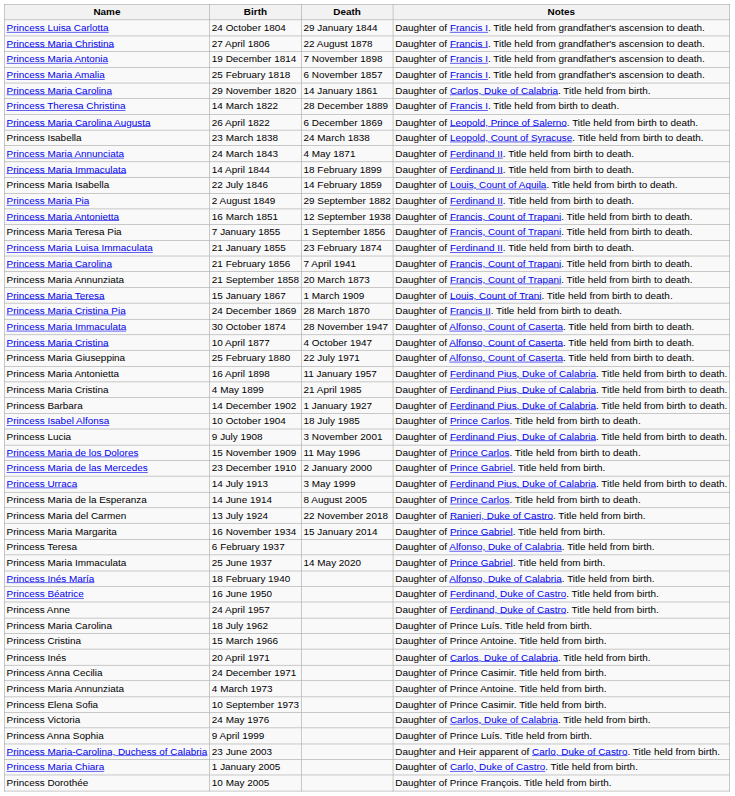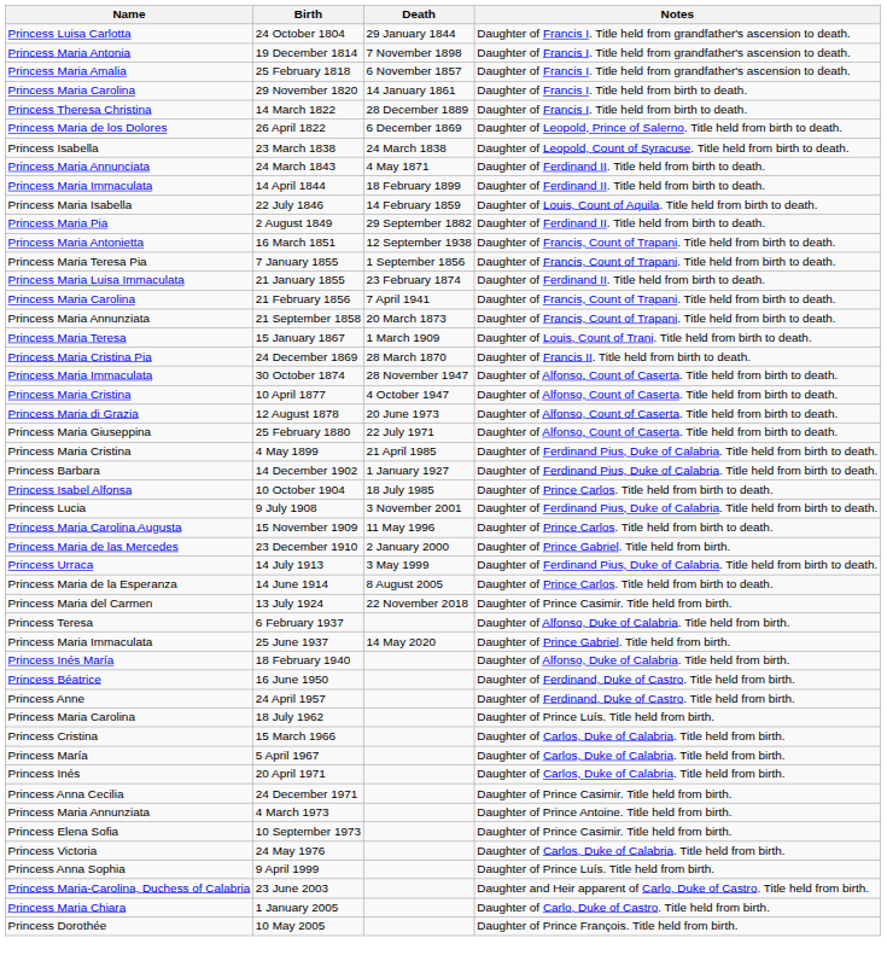 <table class="wikitable sticky-header">
 <tr>
 <th>Name</th>
 <th>Birth</th>
 <th>Death</th>
 <th>Notes</th>
 </tr>
 <tr>
 <td><a href='#'>Princess Luisa Carlotta</a></td>
 <td>24 October 1804</td>
 <td>29 January 1844</td>
-<td>Daughter of <a href='#'>Francis I</a>. Title held from grandfather's ascension to death.</td>
-</tr>
-<tr>
-<td><a href='#'>Princess Maria Christina</a></td>
-<td>27 April 1806</td>
-<td>22 August 1878</td>
 <td>Daughter of <a href='#'>Francis I</a>. Title held from grandfather's ascension to death.</td>
 </tr>
 <tr>
 <td><a href='#'>Princess Maria Antonia</a></td>
 <td>19 December 1814</td>
 <td>7 November 1898</td>
 <td>Daughter of <a href='#'>Francis I</a>. Title held from grandfather's ascension to death.</td>
 </tr>
 <tr>
 <td><a href='#'>Princess Maria Amalia</a></td>
 <td>25 February 1818</td>
 <td>6 November 1857</td>
 <td>Daughter of <a href='#'>Francis I</a>. Title held from grandfather's ascension to death.</td>
 </tr>
 <tr>
 <td><a href='#'>Princess Maria Carolina</a></td>
 <td>29 November 1820</td>
 <td>14 January 1861</td>
-<td>Daughter of <a href='#'>Carlos, Duke of Calabria</a>. Title held from birth.</td>
+<td>Daughter of <a href='#'>Francis I</a>. Title held from birth to death.</td>
 </tr>
 <tr>
 <td><a href='#'>Princess Theresa Christina</a></td>
 <td>14 March 1822</td>
 <td>28 December 1889</td>
 <td>Daughter of <a href='#'>Francis I</a>. Title held from birth to death.</td>
 </tr>
 <tr>
-<td><a href='#'>Princess Maria Carolina Augusta</a></td>
+<td><a href='#'>Princess Maria de los Dolores</a></td>
 <td>26 April 1822</td>
 <td>6 December 1869</td>
 <td>Daughter of <a href='#'>Leopold, Prince of Salerno</a>. Title held from birth to death.</td>
 </tr>
 <tr>
 <td>Princess Isabella</td>
 <td>23 March 1838</td>
 <td>24 March 1838</td>
 <td>Daughter of <a href='#'>Leopold, Count of Syracuse</a>. Title held from birth to death.</td>
 </tr>
 <tr>
 <td><a href='#'>Princess Maria Annunciata</a></td>
 <td>24 March 1843</td>
 <td>4 May 1871</td>
 <td>Daughter of <a href='#'>Ferdinand II</a>. Title held from birth to death.</td>
 </tr>
 <tr>
 <td><a href='#'>Princess Maria Immaculata</a></td>
 <td>14 April 1844</td>
 <td>18 February 1899</td>
 <td>Daughter of <a href='#'>Ferdinand II</a>. Title held from birth to death.</td>
 </tr>
 <tr>
 <td>Princess Maria Isabella</td>
 <td>22 July 1846</td>
 <td>14 February 1859</td>
 <td>Daughter of <a href='#'>Louis, Count of Aquila</a>. Title held from birth to death.</td>
 </tr>
 <tr>
 <td><a href='#'>Princess Maria Pia</a></td>
 <td>2 August 1849</td>
 <td>29 September 1882</td>
 <td>Daughter of <a href='#'>Ferdinand II</a>. Title held from birth to death.</td>
 </tr>
 <tr>
 <td><a href='#'>Princess Maria Antonietta</a></td>
 <td>16 March 1851</td>
 <td>12 September 1938</td>
 <td>Daughter of <a href='#'>Francis, Count of Trapani</a>. Title held from birth to death.</td>
 </tr>
 <tr>
 <td>Princess Maria Teresa Pia</td>
 <td>7 January 1855</td>
 <td>1 September 1856</td>
 <td>Daughter of <a href='#'>Francis, Count of Trapani</a>. Title held from birth to death.</td>
 </tr>
 <tr>
 <td><a href='#'>Princess Maria Luisa Immaculata</a></td>
 <td>21 January 1855</td>
 <td>23 February 1874</td>
 <td>Daughter of <a href='#'>Ferdinand II</a>. Title held from birth to death.</td>
 </tr>
 <tr>
 <td><a href='#'>Princess Maria Carolina</a></td>
 <td>21 February 1856</td>
 <td>7 April 1941</td>
 <td>Daughter of <a href='#'>Francis, Count of Trapani</a>. Title held from birth to death.</td>
 </tr>
 <tr>
 <td>Princess Maria Annunziata</td>
 <td>21 September 1858</td>
 <td>20 March 1873</td>
 <td>Daughter of <a href='#'>Francis, Count of Trapani</a>. Title held from birth to death.</td>
 </tr>
 <tr>
 <td><a href='#'>Princess Maria Teresa</a></td>
 <td>15 January 1867</td>
 <td>1 March 1909</td>
 <td>Daughter of <a href='#'>Louis, Count of Trani</a>. Title held from birth to death.</td>
 </tr>
 <tr>
 <td><a href='#'>Princess Maria Cristina Pia</a></td>
 <td>24 December 1869</td>
 <td>28 March 1870</td>
 <td>Daughter of <a href='#'>Francis II</a>. Title held from birth to death.</td>
 </tr>
 <tr>
 <td><a href='#'>Princess Maria Immaculata</a></td>
 <td>30 October 1874</td>
 <td>28 November 1947</td>
 <td>Daughter of <a href='#'>Alfonso, Count of Caserta</a>. Title held from birth to death.</td>
 </tr>
 <tr>
 <td><a href='#'>Princess Maria Cristina</a></td>
 <td>10 April 1877</td>
 <td>4 October 1947</td>
 <td>Daughter of <a href='#'>Alfonso, Count of Caserta</a>. Title held from birth to death.</td>
 </tr>
 <tr>
+<td><a href='#'>Princess Maria di Grazia</a></td>
+<td>12 August 1878</td>
+<td>20 June 1973</td>
+<td>Daughter of <a href='#'>Alfonso, Count of Caserta</a>. Title held from birth to death.</td>
+</tr>
+<tr>
 <td>Princess Maria Giuseppina</td>
 <td>25 February 1880</td>
 <td>22 July 1971</td>
 <td>Daughter of <a href='#'>Alfonso, Count of Caserta</a>. Title held from birth to death.</td>
-</tr>
-<tr>
-<td>Princess Maria Antonietta</td>
-<td>16 April 1898</td>
-<td>11 January 1957</td>
-<td>Daughter of <a href='#'>Ferdinand Pius, Duke of Calabria</a>. Title held from birth to death.</td>
 </tr>
 <tr>
 <td>Princess Maria Cristina</td>
 <td>4 May 1899</td>
 <td>21 April 1985</td>
 <td>Daughter of <a href='#'>Ferdinand Pius, Duke of Calabria</a>. Title held from birth to death.</td>
 </tr>
 <tr>
 <td>Princess Barbara</td>
 <td>14 December 1902</td>
 <td>1 January 1927</td>
 <td>Daughter of <a href='#'>Ferdinand Pius, Duke of Calabria</a>. Title held from birth to death.</td>
 </tr>
 <tr>
 <td><a href='#'>Princess Isabel Alfonsa</a></td>
 <td>10 October 1904</td>
 <td>18 July 1985</td>
 <td>Daughter of <a href='#'>Prince Carlos</a>. Title held from birth to death.</td>
 </tr>
 <tr>
 <td>Princess Lucia</td>
 <td>9 July 1908</td>
 <td>3 November 2001</td>
 <td>Daughter of <a href='#'>Ferdinand Pius, Duke of Calabria</a>. Title held from birth to death.</td>
 </tr>
 <tr>
-<td><a href='#'>Princess Maria de los Dolores</a></td>
+<td><a href='#'>Princess Maria Carolina Augusta</a></td>
 <td>15 November 1909</td>
 <td>11 May 1996</td>
 <td>Daughter of <a href='#'>Prince Carlos</a>. Title held from birth to death.</td>
 </tr>
 <tr>
 <td><a href='#'>Princess Maria de las Mercedes</a></td>
 <td>23 December 1910</td>
 <td>2 January 2000</td>
 <td>Daughter of <a href='#'>Prince Gabriel</a>. Title held from birth.</td>
 </tr>
 <tr>
 <td><a href='#'>Princess Urraca</a></td>
 <td>14 July 1913</td>
 <td>3 May 1999</td>
 <td>Daughter of <a href='#'>Ferdinand Pius, Duke of Calabria</a>. Title held from birth to death.</td>
 </tr>
 <tr>
 <td>Princess Maria de la Esperanza</td>
 <td>14 June 1914</td>
 <td>8 August 2005</td>
 <td>Daughter of <a href='#'>Prince Carlos</a>. Title held from birth to death.</td>
 </tr>
 <tr>
 <td>Princess Maria del Carmen</td>
 <td>13 July 1924</td>
 <td>22 November 2018</td>
-<td>Daughter of <a href='#'>Ranieri, Duke of Castro</a>. Title held from birth.</td>
-</tr>
-<tr>
-<td>Princess Maria Margarita</td>
-<td>16 November 1934</td>
-<td>15 January 2014</td>
-<td>Daughter of <a href='#'>Prince Gabriel</a>. Title held from birth.</td>
+<td>Daughter of Prince Casimir. Title held from birth.</td>
 </tr>
 <tr>
 <td>Princess Teresa</td>
 <td>6 February 1937</td>
 <td></td>
 <td>Daughter of <a href='#'>Alfonso, Duke of Calabria</a>. Title held from birth.</td>
 </tr>
 <tr>
 <td>Princess Maria Immaculata</td>
 <td>25 June 1937</td>
 <td>14 May 2020</td>
 <td>Daughter of <a href='#'>Prince Gabriel</a>. Title held from birth.</td>
 </tr>
 <tr>
 <td><a href='#'>Princess Inés María</a></td>
 <td>18 February 1940</td>
 <td></td>
 <td>Daughter of <a href='#'>Alfonso, Duke of Calabria</a>. Title held from birth.</td>
 </tr>
 <tr>
 <td><a href='#'>Princess Béatrice</a></td>
 <td>16 June 1950</td>
 <td></td>
 <td>Daughter of <a href='#'>Ferdinand, Duke of Castro</a>. Title held from birth.</td>
 </tr>
 <tr>
 <td>Princess Anne</td>
 <td>24 April 1957</td>
 <td></td>
 <td>Daughter of <a href='#'>Ferdinand, Duke of Castro</a>. Title held from birth.</td>
 </tr>
 <tr>
 <td>Princess Maria Carolina</td>
 <td>18 July 1962</td>
 <td></td>
 <td>Daughter of Prince Luís. Title held from birth.</td>
 </tr>
 <tr>
 <td>Princess Cristina</td>
 <td>15 March 1966</td>
 <td></td>
-<td>Daughter of Prince Antoine. Title held from birth.</td>
+<td>Daughter of <a href='#'>Carlos, Duke of Calabria</a>. Title held from birth.</td>
+</tr>
+<tr>
+<td>Princess María</td>
+<td>5 April 1967</td>
+<td></td>
+<td>Daughter of <a href='#'>Carlos, Duke of Calabria</a>. Title held from birth.</td>
 </tr>
 <tr>
 <td>Princess Inés</td>
 <td>20 April 1971</td>
 <td></td>
 <td>Daughter of <a href='#'>Carlos, Duke of Calabria</a>. Title held from birth.</td>
 </tr>
 <tr>
 <td>Princess Anna Cecilia</td>
 <td>24 December 1971</td>
 <td></td>
 <td>Daughter of Prince Casimir. Title held from birth.</td>
 </tr>
 <tr>
 <td>Princess Maria Annunziata</td>
 <td>4 March 1973</td>
 <td></td>
 <td>Daughter of Prince Antoine. Title held from birth.</td>
 </tr>
 <tr>
 <td>Princess Elena Sofia</td>
 <td>10 September 1973</td>
 <td></td>
 <td>Daughter of Prince Casimir. Title held from birth.</td>
 </tr>
 <tr>
 <td>Princess Victoria</td>
 <td>24 May 1976</td>
 <td></td>
 <td>Daughter of <a href='#'>Carlos, Duke of Calabria</a>. Title held from birth.</td>
 </tr>
 <tr>
 <td>Princess Anna Sophia</td>
 <td>9 April 1999</td>
 <td></td>
 <td>Daughter of Prince Luís. Title held from birth.</td>
 </tr>
 <tr>
 <td><a href='#'>Princess Maria-Carolina, Duchess of Calabria</a></td>
 <td>23 June 2003</td>
 <td></td>
 <td>Daughter and Heir apparent of <a href='#'>Carlo, Duke of Castro</a>. Title held from birth.</td>
 </tr>
 <tr>
 <td><a href='#'>Princess Maria Chiara</a></td>
 <td>1 January 2005</td>
 <td></td>
 <td>Daughter of <a href='#'>Carlo, Duke of Castro</a>. Title held from birth.</td>
 </tr>
 <tr>
 <td>Princess Dorothée</td>
 <td>10 May 2005</td>
 <td></td>
 <td>Daughter of Prince François. Title held from birth.</td>
 </tr>
 </table>
